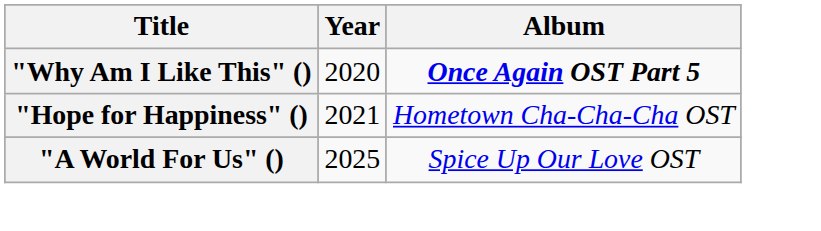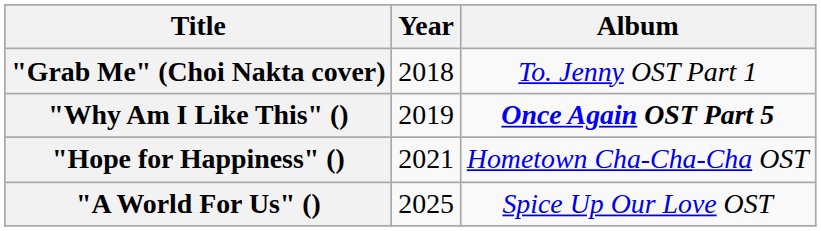 <table class="wikitable plainrowheaders" style="text-align:center">
 <tr>
 <th scope="col">Title</th>
 <th scope="col">Year</th>
 <th>Album</th>
 </tr>
 <tr>
+<th scope="row">"Grab Me" (Choi Nakta cover) <br></th>
+<td>2018</td>
+<td><em><a href='#'>To. Jenny</a> OST Part 1</em></td>
+</tr>
+<tr>
 <th scope="row">"Why Am I Like This" ()</th>
-<td>2020</td>
+<td>2019</td>
 <td><strong><em><a href='#'>Once Again</a> OST Part 5</em></strong></td>
 </tr>
 <tr>
 <th scope="row">"Hope for Happiness" ()</th>
 <td>2021</td>
 <td><em><a href='#'>Hometown Cha-Cha-Cha</a> OST</em></td>
 </tr>
 <tr>
 <th scope="row">"A World For Us" ()</th>
 <td>2025</td>
 <td><em><a href='#'>Spice Up Our Love</a> OST</em></td>
 </tr>
 </table>
